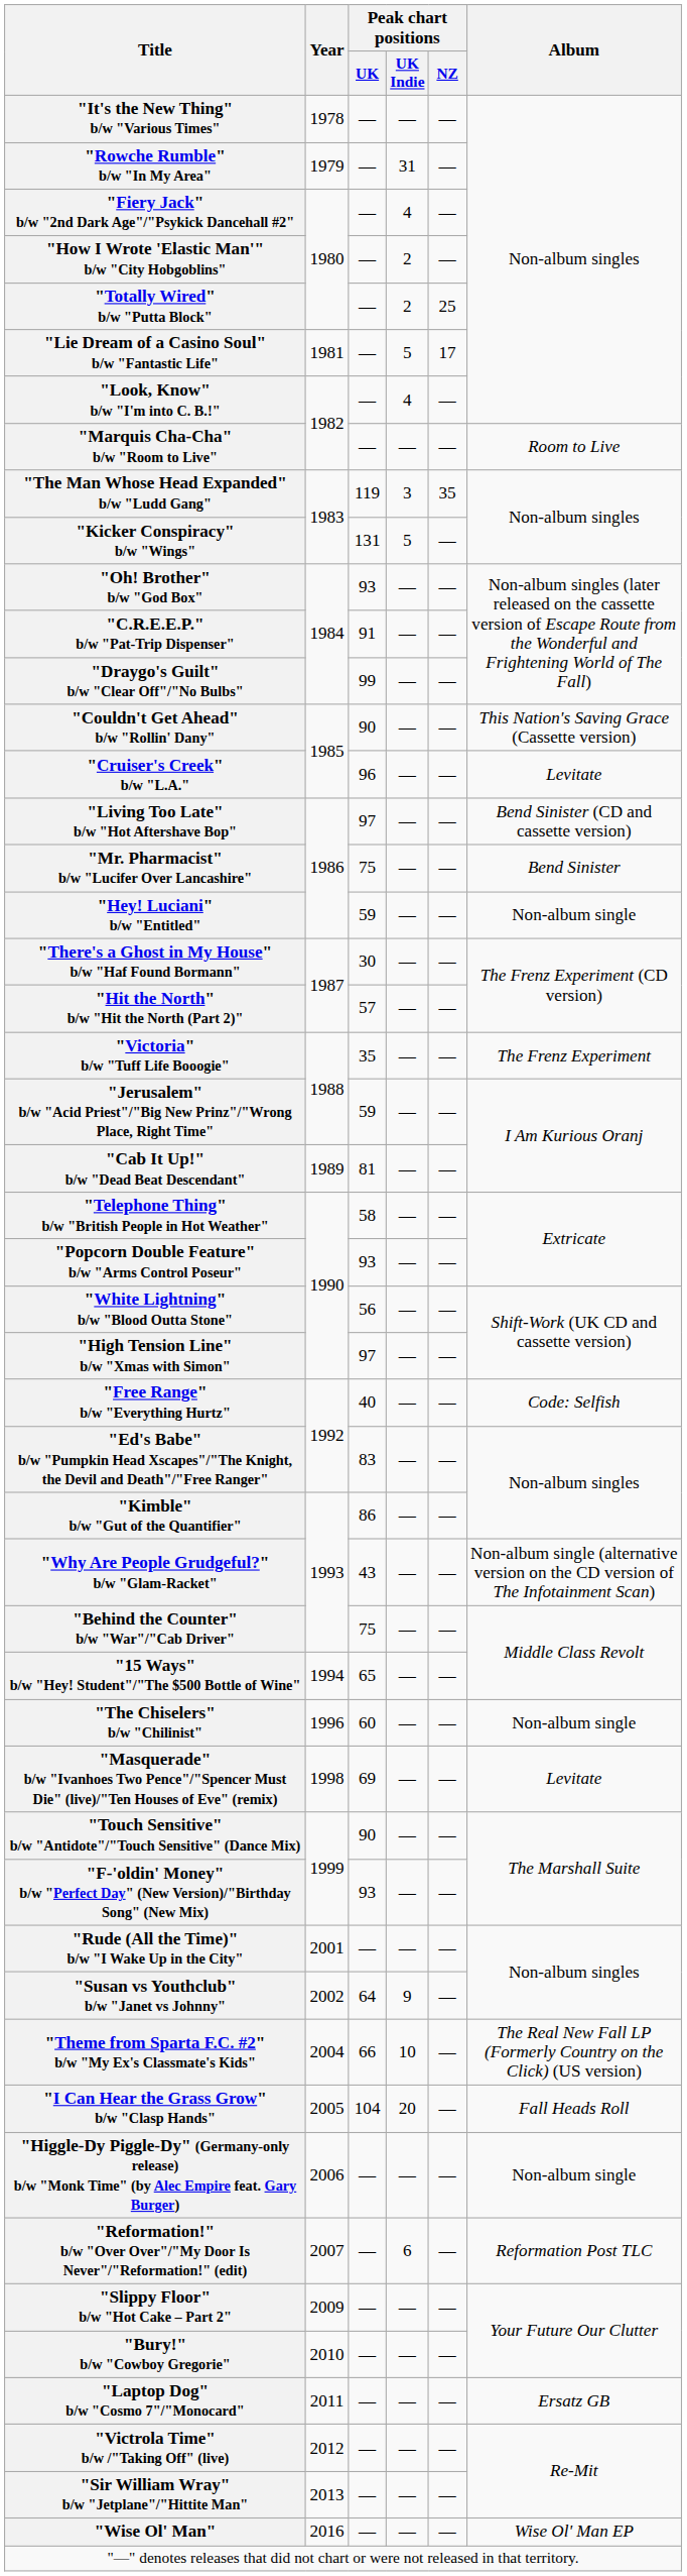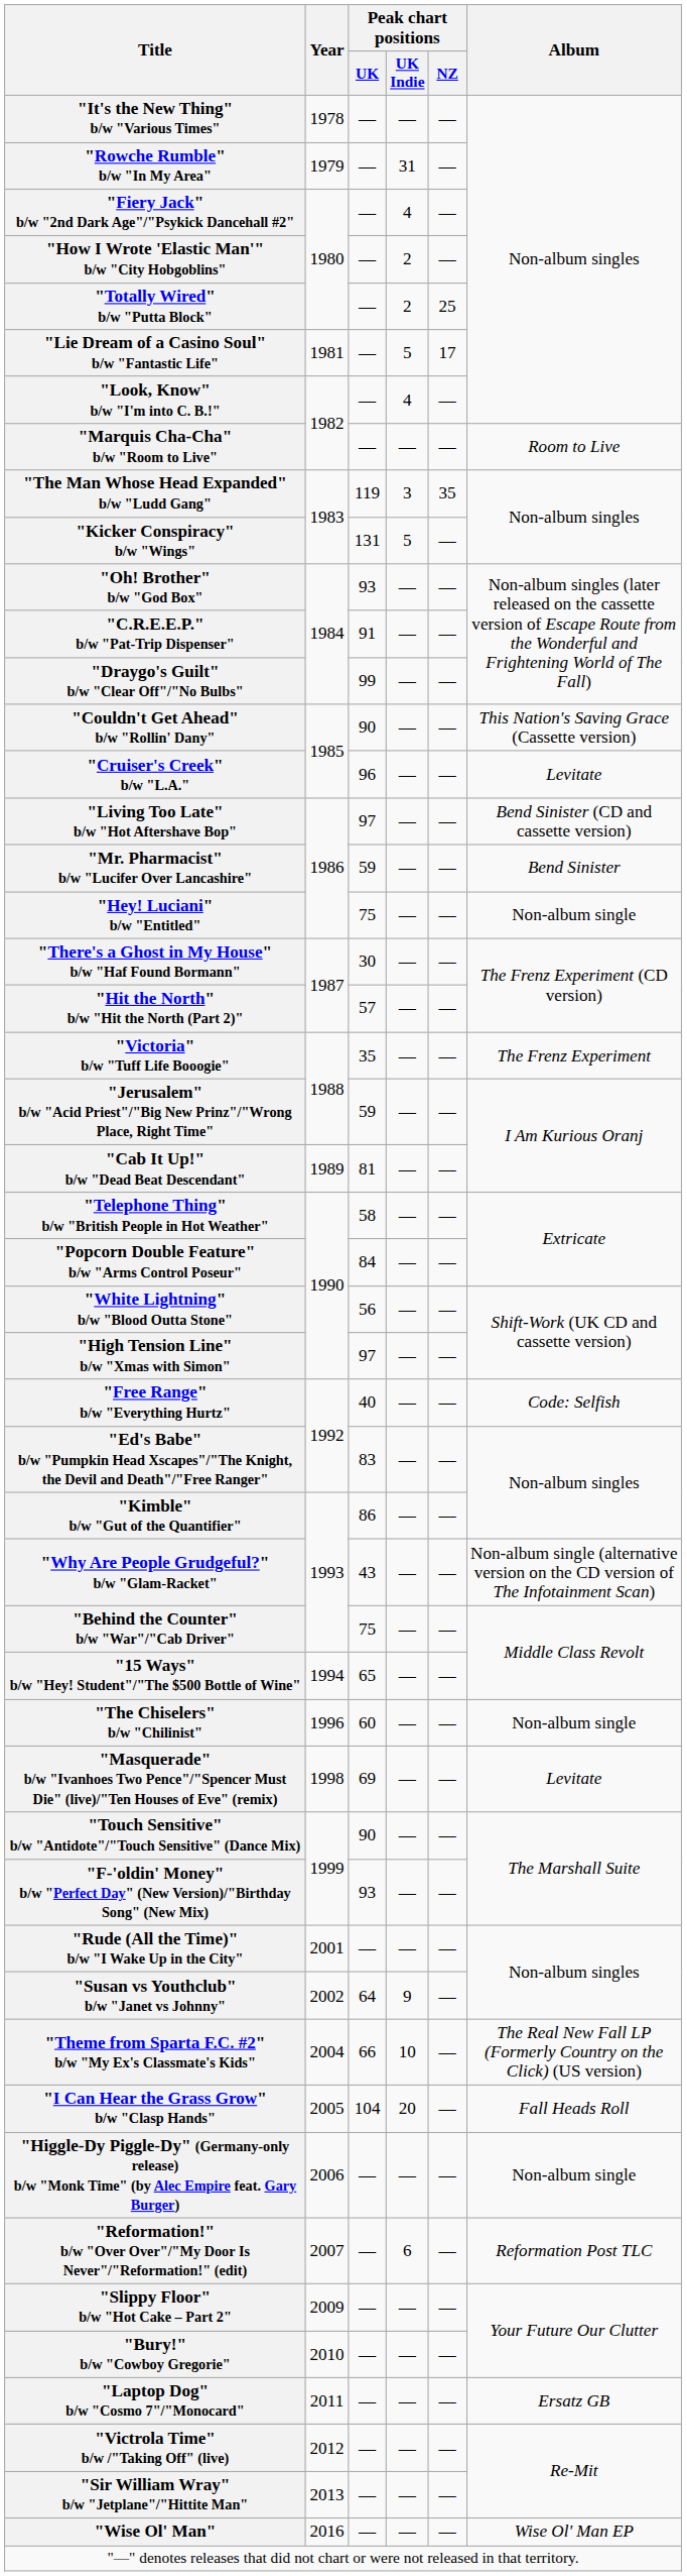 <table class="wikitable plainrowheaders" style="text-align:center;">
 <tr>
 <th rowspan="2" scope="col" style="width:17em;">Title</th>
 <th rowspan="2" scope="col" style="width:2em;">Year</th>
 <th colspan="3">Peak chart positions</th>
 <th rowspan="2" style="width:12em;">Album</th>
 </tr>
 <tr>
 <th scope="col" style="width:2em;font-size:90%;"><a href='#'>UK</a><br></th>
 <th scope="col" style="width:2em;font-size:90%;"><a href='#'>UK<br>Indie</a><br></th>
 <th scope="col" style="width:2em;font-size:90%;"><a href='#'>NZ</a><br></th>
 </tr>
 <tr>
 <th scope="row">"It's the New Thing"<br><small>b/w "Various Times"</small></th>
 <td>1978</td>
 <td>—</td>
 <td>—</td>
 <td>—</td>
 <td rowspan="7">Non-album singles</td>
 </tr>
 <tr>
 <th scope="row">"<a href='#'>Rowche Rumble</a>"<br><small>b/w "In My Area"</small></th>
 <td>1979</td>
 <td>—</td>
 <td>31</td>
 <td>—</td>
 </tr>
 <tr>
 <th scope="row">"<a href='#'>Fiery Jack</a>"<br><small>b/w "2nd Dark Age"/"Psykick Dancehall #2"</small></th>
 <td rowspan="3">1980</td>
 <td>—</td>
 <td>4</td>
 <td>—</td>
 </tr>
 <tr>
 <th scope="row">"How I Wrote 'Elastic Man'"<br><small>b/w "City Hobgoblins"</small></th>
 <td>—</td>
 <td>2</td>
 <td>—</td>
 </tr>
 <tr>
 <th scope="row">"<a href='#'>Totally Wired</a>"<br><small>b/w "Putta Block"</small></th>
 <td>—</td>
 <td>2</td>
 <td>25</td>
 </tr>
 <tr>
 <th scope="row">"Lie Dream of a Casino Soul"<br><small>b/w "Fantastic Life"</small></th>
 <td>1981</td>
 <td>—</td>
 <td>5</td>
 <td>17</td>
 </tr>
 <tr>
 <th scope="row">"Look, Know"<br><small>b/w "I'm into C. B.!"</small></th>
 <td rowspan="2">1982</td>
 <td>—</td>
 <td>4</td>
 <td>—</td>
 </tr>
 <tr>
 <th scope="row">"Marquis Cha-Cha"<br><small>b/w "Room to Live"</small></th>
 <td>—</td>
 <td>—</td>
 <td>—</td>
 <td><em>Room to Live</em></td>
 </tr>
 <tr>
 <th scope="row">"The Man Whose Head Expanded" <br><small>b/w "Ludd Gang"</small></th>
 <td rowspan="2">1983</td>
 <td>119</td>
 <td>3</td>
 <td>35</td>
 <td rowspan="2">Non-album singles</td>
 </tr>
 <tr>
 <th scope="row">"Kicker Conspiracy"<br><small>b/w "Wings"</small></th>
 <td>131</td>
 <td>5</td>
 <td>—</td>
 </tr>
 <tr>
 <th scope="row">"Oh! Brother"<br><small>b/w "God Box"</small></th>
 <td rowspan="3">1984</td>
 <td>93</td>
 <td>—</td>
 <td>—</td>
 <td rowspan="3">Non-album singles (later released on the cassette version of <em>Escape Route from the Wonderful and Frightening World of The Fall</em>)</td>
 </tr>
 <tr>
 <th scope="row">"C.R.E.E.P."<br><small>b/w "Pat-Trip Dispenser"</small></th>
 <td>91</td>
 <td>—</td>
 <td>—</td>
 </tr>
 <tr>
 <th scope="row">"Draygo's Guilt"<br><small>b/w "Clear Off"/"No Bulbs"</small></th>
 <td>99</td>
 <td>—</td>
 <td>—</td>
 </tr>
 <tr>
 <th scope="row">"Couldn't Get Ahead"<br><small>b/w "Rollin' Dany"</small></th>
 <td rowspan="2">1985</td>
 <td>90</td>
 <td>—</td>
 <td>—</td>
 <td><em>This Nation's Saving Grace</em> (Cassette version)</td>
 </tr>
 <tr>
 <th scope="row">"<a href='#'>Cruiser's Creek</a>"<br><small>b/w "L.A."</small></th>
 <td>96</td>
 <td>—</td>
 <td>—</td>
 <td><em>Levitate</em></td>
 </tr>
 <tr>
 <th scope="row">"Living Too Late"<br><small>b/w  "Hot Aftershave Bop"</small></th>
 <td rowspan="3">1986</td>
 <td>97</td>
 <td>—</td>
 <td>—</td>
 <td><em>Bend Sinister</em> (CD and cassette version)</td>
 </tr>
 <tr>
 <th scope="row">"Mr. Pharmacist"<br><small>b/w "Lucifer Over Lancashire"</small></th>
-<td>75</td>
+<td>59</td>
 <td>—</td>
 <td>—</td>
 <td><em>Bend Sinister</em></td>
 </tr>
 <tr>
 <th scope="row">"<a href='#'>Hey! Luciani</a>"<br><small>b/w  "Entitled"</small></th>
-<td>59</td>
+<td>75</td>
 <td>—</td>
 <td>—</td>
 <td>Non-album single</td>
 </tr>
 <tr>
 <th scope="row">"<a href='#'>There's a Ghost in My House</a>"<br><small>b/w  "Haf Found Bormann"</small></th>
 <td rowspan="2">1987</td>
 <td>30</td>
 <td>—</td>
 <td>—</td>
 <td rowspan="2"><em>The Frenz Experiment</em> (CD version)</td>
 </tr>
 <tr>
 <th scope="row">"<a href='#'>Hit the North</a>"<br><small>b/w "Hit the North (Part 2)"</small></th>
 <td>57</td>
 <td>—</td>
 <td>—</td>
 </tr>
 <tr>
 <th scope="row">"<a href='#'>Victoria</a>"<br><small>b/w "Tuff Life Booogie"</small></th>
 <td rowspan="2">1988</td>
 <td>35</td>
 <td>—</td>
 <td>—</td>
 <td><em>The Frenz Experiment</em></td>
 </tr>
 <tr>
 <th scope="row">"Jerusalem"<br><small>b/w "Acid Priest"/"Big New Prinz"/"Wrong Place, Right Time"</small></th>
 <td>59</td>
 <td>—</td>
 <td>—</td>
 <td rowspan="2"><em>I Am Kurious Oranj</em></td>
 </tr>
 <tr>
 <th scope="row">"Cab It Up!"<br><small>b/w "Dead Beat Descendant"</small></th>
 <td>1989</td>
 <td>81</td>
 <td>—</td>
 <td>—</td>
 </tr>
 <tr>
 <th scope="row">"<a href='#'>Telephone Thing</a>"<br><small>b/w "British People in Hot Weather"</small></th>
 <td rowspan="4">1990</td>
 <td>58</td>
 <td>—</td>
 <td>—</td>
 <td rowspan="2"><em>Extricate</em></td>
 </tr>
 <tr>
 <th scope="row">"Popcorn Double Feature"<br><small>b/w  "Arms Control Poseur"</small></th>
-<td>93</td>
+<td>84</td>
 <td>—</td>
 <td>—</td>
 </tr>
 <tr>
 <th scope="row">"<a href='#'>White Lightning</a>"<br><small>b/w  "Blood Outta Stone"</small></th>
 <td>56</td>
 <td>—</td>
 <td>—</td>
 <td rowspan="2"><em>Shift-Work</em> (UK CD and cassette version)</td>
 </tr>
 <tr>
 <th scope="row">"High Tension Line"<br><small>b/w  "Xmas with Simon"</small></th>
 <td>97</td>
 <td>—</td>
 <td>—</td>
 </tr>
 <tr>
 <th scope="row">"<a href='#'>Free Range</a>"<br><small>b/w "Everything Hurtz"</small></th>
 <td rowspan="2">1992</td>
 <td>40</td>
 <td>—</td>
 <td>—</td>
 <td><em>Code: Selfish</em></td>
 </tr>
 <tr>
 <th scope="row">"Ed's Babe"<br><small>b/w "Pumpkin Head Xscapes"/"The Knight, the Devil and Death"/"Free Ranger"</small></th>
 <td>83</td>
 <td>—</td>
 <td>—</td>
 <td rowspan="2">Non-album singles</td>
 </tr>
 <tr>
 <th scope="row">"Kimble"<br><small>b/w "Gut of the Quantifier"</small></th>
 <td rowspan="3">1993</td>
 <td>86</td>
 <td>—</td>
 <td>—</td>
 </tr>
 <tr>
 <th scope="row">"<a href='#'>Why Are People Grudgeful?</a>"<br><small>b/w "Glam-Racket"</small></th>
 <td>43</td>
 <td>—</td>
 <td>—</td>
 <td>Non-album single (alternative version on the CD version of <em>The Infotainment Scan</em>)</td>
 </tr>
 <tr>
 <th scope="row">"Behind the Counter"<br><small>b/w "War"/"Cab Driver"</small></th>
 <td>75</td>
 <td>—</td>
 <td>—</td>
 <td rowspan="2"><em>Middle Class Revolt</em></td>
 </tr>
 <tr>
 <th scope="row">"15 Ways"<br><small>b/w "Hey! Student"/"The $500 Bottle of Wine"</small></th>
 <td>1994</td>
 <td>65</td>
 <td>—</td>
 <td>—</td>
 </tr>
 <tr>
 <th scope="row">"The Chiselers"<br><small>b/w "Chilinist"</small></th>
 <td>1996</td>
 <td>60</td>
 <td>—</td>
 <td>—</td>
 <td>Non-album single</td>
 </tr>
 <tr>
 <th scope="row">"Masquerade"<br><small>b/w "Ivanhoes Two Pence"/"Spencer Must Die" (live)/"Ten Houses of Eve" (remix)</small></th>
 <td>1998</td>
 <td>69</td>
 <td>—</td>
 <td>—</td>
 <td><em>Levitate</em></td>
 </tr>
 <tr>
 <th scope="row">"Touch Sensitive"<br><small>b/w "Antidote"/"Touch Sensitive" (Dance Mix)</small></th>
 <td rowspan="2">1999</td>
 <td>90</td>
 <td>—</td>
 <td>—</td>
 <td rowspan="2"><em>The Marshall Suite</em></td>
 </tr>
 <tr>
 <th scope="row">"F-'oldin' Money"<br><small>b/w "<a href='#'>Perfect Day</a>" (New Version)/"Birthday Song" (New Mix)</small></th>
 <td>93</td>
 <td>—</td>
 <td>—</td>
 </tr>
 <tr>
 <th scope="row">"Rude (All the Time)"<br><small>b/w "I Wake Up in the City"</small></th>
 <td>2001</td>
 <td>—</td>
 <td>—</td>
 <td>—</td>
 <td rowspan="2">Non-album singles</td>
 </tr>
 <tr>
 <th scope="row">"Susan vs Youthclub"<br><small>b/w "Janet vs Johnny"</small></th>
 <td>2002</td>
 <td>64</td>
 <td>9</td>
 <td>—</td>
 </tr>
 <tr>
 <th scope="row">"<a href='#'>Theme from Sparta F.C. #2</a>"<br><small>b/w "My Ex's Classmate's Kids"</small></th>
 <td>2004</td>
 <td>66</td>
 <td>10</td>
 <td>—</td>
 <td><em>The Real New Fall LP (Formerly Country on the Click)</em> (US version)</td>
 </tr>
 <tr>
 <th scope="row">"<a href='#'>I Can Hear the Grass Grow</a>"<br><small>b/w "Clasp Hands"</small></th>
 <td>2005</td>
 <td>104</td>
 <td>20</td>
 <td>—</td>
 <td><em>Fall Heads Roll</em></td>
 </tr>
 <tr>
 <th scope="row">"Higgle-Dy Piggle-Dy" <small>(Germany-only release)</small><br><small>b/w "Monk Time" (by <a href='#'>Alec Empire</a> feat. <a href='#'>Gary Burger</a>)</small></th>
 <td>2006</td>
 <td>—</td>
 <td>—</td>
 <td>—</td>
 <td>Non-album single</td>
 </tr>
 <tr>
 <th scope="row">"Reformation!"<br><small>b/w "Over Over"/"My Door Is Never"/"Reformation!" (edit)</small></th>
 <td>2007</td>
 <td>—</td>
 <td>6</td>
 <td>—</td>
 <td><em>Reformation Post TLC</em></td>
 </tr>
 <tr>
 <th scope="row">"Slippy Floor"<br><small>b/w "Hot Cake – Part 2"</small></th>
 <td>2009</td>
 <td>—</td>
 <td>—</td>
 <td>—</td>
 <td rowspan="2"><em>Your Future Our Clutter</em></td>
 </tr>
 <tr>
 <th scope="row">"Bury!"<br><small>b/w "Cowboy Gregorie"</small></th>
 <td>2010</td>
 <td>—</td>
 <td>—</td>
 <td>—</td>
 </tr>
 <tr>
 <th scope="row">"Laptop Dog"<br><small>b/w "Cosmo 7"/"Monocard"</small></th>
 <td>2011</td>
 <td>—</td>
 <td>—</td>
 <td>—</td>
 <td><em>Ersatz GB</em></td>
 </tr>
 <tr>
 <th scope="row">"Victrola Time"<br><small>b/w /"Taking Off" (live)</small></th>
 <td>2012</td>
 <td>—</td>
 <td>—</td>
 <td>—</td>
 <td rowspan="2"><em>Re-Mit</em></td>
 </tr>
 <tr>
 <th scope="row">"Sir William Wray"<br><small>b/w "Jetplane"/"Hittite Man"</small></th>
 <td>2013</td>
 <td>—</td>
 <td>—</td>
 <td>—</td>
 </tr>
 <tr>
 <th scope="row">"Wise Ol' Man"</th>
 <td>2016</td>
 <td>—</td>
 <td>—</td>
 <td>—</td>
 <td><em>Wise Ol' Man EP</em></td>
 </tr>
 <tr>
 <td colspan="6" style="font-size:90%">"—" denotes releases that did not chart or were not released in that territory.</td>
 </tr>
 </table>
